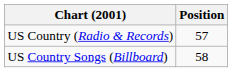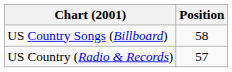 <table class="wikitable sortable">
 <tr>
 <th scope="col">Chart (2001)</th>
 <th scope="col">Position</th>
 </tr>
 <tr>
+<td>US <a href='#'>Country Songs</a> (<em><a href='#'>Billboard</a></em>)</td>
+<td align="center">58</td>
+</tr>
+<tr>
 <td>US Country (<em><a href='#'>Radio & Records</a></em>)</td>
 <td align="center">57</td>
 </tr>
-<tr>
-<td>US <a href='#'>Country Songs</a> (<em><a href='#'>Billboard</a></em>)</td>
-<td align="center">58</td>
-</tr>
 </table>
